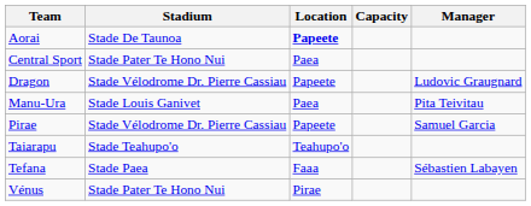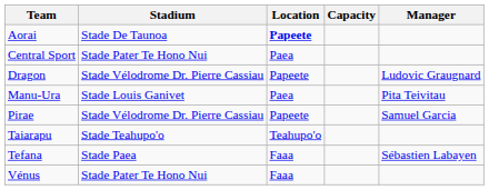 <table class="wikitable">
 <tr>
 <th>Team</th>
 <th>Stadium</th>
 <th>Location</th>
 <th>Capacity</th>
 <th>Manager</th>
 </tr>
 <tr>
 <td><a href='#'>Aorai</a></td>
 <td><a href='#'>Stade De Taunoa</a></td>
 <td><strong><a href='#'>Papeete</a></strong></td>
 <td></td>
 <td></td>
 </tr>
 <tr>
 <td><a href='#'>Central Sport</a></td>
 <td><a href='#'>Stade Pater Te Hono Nui</a></td>
 <td><a href='#'>Paea</a></td>
 <td></td>
 <td></td>
 </tr>
 <tr>
 <td><a href='#'>Dragon</a></td>
 <td><a href='#'>Stade Vélodrome Dr. Pierre Cassiau</a></td>
 <td><a href='#'>Papeete</a></td>
 <td></td>
 <td><a href='#'>Ludovic Graugnard</a></td>
 </tr>
 <tr>
 <td><a href='#'>Manu-Ura</a></td>
 <td><a href='#'>Stade Louis Ganivet</a></td>
 <td><a href='#'>Paea</a></td>
 <td></td>
 <td><a href='#'>Pita Teivitau</a></td>
 </tr>
 <tr>
 <td><a href='#'>Pirae</a></td>
 <td><a href='#'>Stade Vélodrome Dr. Pierre Cassiau</a></td>
 <td><a href='#'>Papeete</a></td>
 <td></td>
 <td><a href='#'>Samuel Garcia</a></td>
 </tr>
 <tr>
 <td><a href='#'>Taiarapu</a></td>
 <td><a href='#'>Stade Teahupo'o</a></td>
 <td><a href='#'>Teahupo'o</a></td>
 <td></td>
 <td></td>
 </tr>
 <tr>
 <td><a href='#'>Tefana</a></td>
 <td><a href='#'>Stade Paea</a></td>
 <td><a href='#'>Faaa</a></td>
 <td></td>
 <td><a href='#'>Sébastien Labayen</a></td>
 </tr>
 <tr>
 <td><a href='#'>Vénus</a></td>
 <td><a href='#'>Stade Pater Te Hono Nui</a></td>
-<td><a href='#'>Pirae</a></td>
+<td><a href='#'>Faaa</a></td>
 <td></td>
 <td></td>
 </tr>
 </table>
